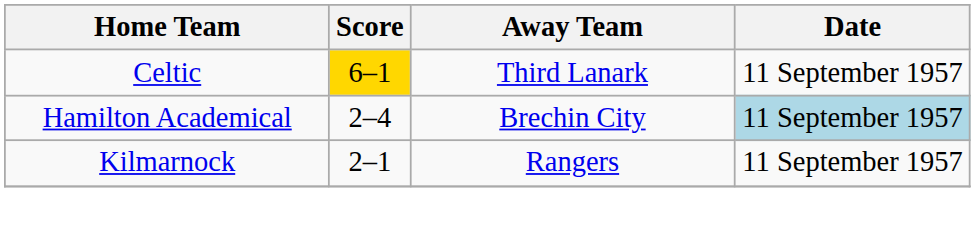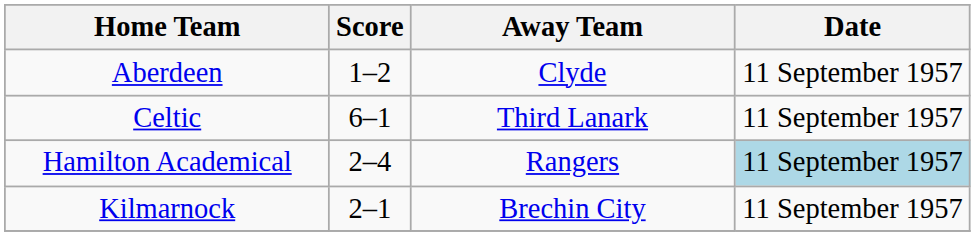 <table class="wikitable" style="text-align:center;">
 <tr>
 <th width=175>Home Team</th>
 <th width=20>Score</th>
 <th width=175>Away Team</th>
 <th width= 125>Date</th>
 </tr>
 <tr>
+<td><a href='#'>Aberdeen</a></td>
+<td>1–2</td>
+<td><a href='#'>Clyde</a></td>
+<td>11 September 1957</td>
+</tr>
+<tr>
 <td><a href='#'>Celtic</a></td>
-<td style="background: gold;">6–1</td>
+<td>6–1</td>
 <td><a href='#'>Third Lanark</a></td>
 <td>11 September 1957</td>
 </tr>
 <tr>
 <td><a href='#'>Hamilton Academical</a></td>
 <td>2–4</td>
-<td><a href='#'>Brechin City</a></td>
+<td><a href='#'>Rangers</a></td>
 <td style="background: lightblue;">11 September 1957</td>
 </tr>
 <tr>
 <td><a href='#'>Kilmarnock</a></td>
 <td>2–1</td>
-<td><a href='#'>Rangers</a></td>
+<td><a href='#'>Brechin City</a></td>
 <td>11 September 1957</td>
 </tr>
 <tr>
 </tr>
 </table>
